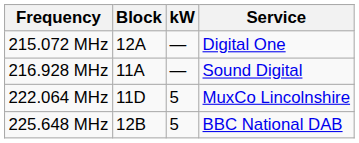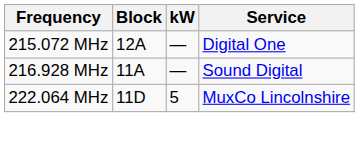 <table class="wikitable sortable">
 <tr>
 <th>Frequency</th>
 <th>Block</th>
 <th>kW</th>
 <th>Service</th>
 </tr>
 <tr>
 <td>215.072 MHz</td>
 <td>12A</td>
 <td>—</td>
 <td><a href='#'>Digital One</a></td>
 </tr>
 <tr>
 <td>216.928 MHz</td>
 <td>11A</td>
 <td>—</td>
 <td><a href='#'>Sound Digital</a></td>
 </tr>
 <tr>
 <td>222.064 MHz</td>
 <td>11D</td>
 <td>5</td>
 <td><a href='#'>MuxCo Lincolnshire</a></td>
 </tr>
-<tr>
-<td>225.648 MHz</td>
-<td>12B</td>
-<td>5</td>
-<td><a href='#'>BBC National DAB</a></td>
-</tr>
 </table>
